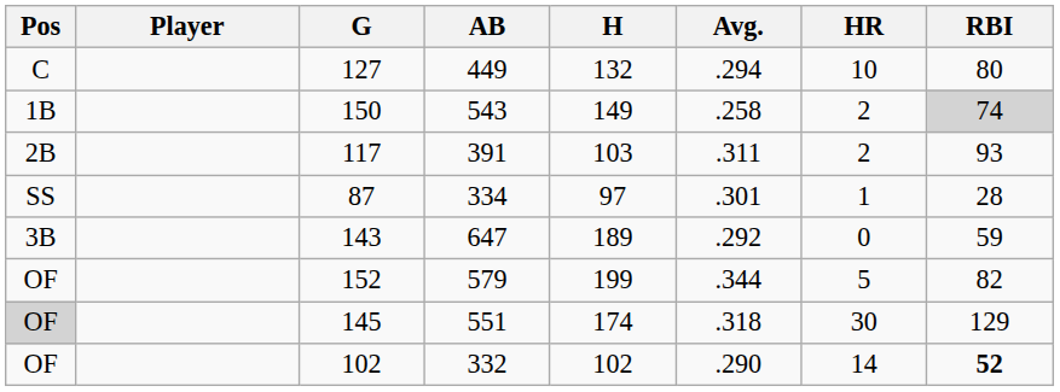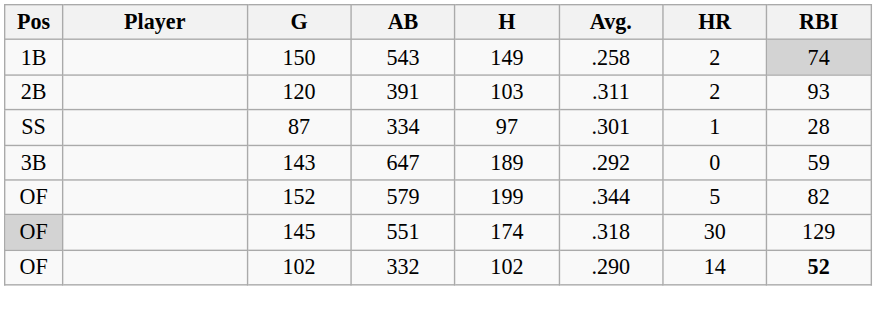 <table class="wikitable sortable">
 <tr>
 <th bgcolor="#DDDDFF" width="5%">Pos</th>
 <th bgcolor="#DDDDFF" width="16%">Player</th>
 <th bgcolor="#DDDDFF" width="9%">G</th>
 <th bgcolor="#DDDDFF" width="9%">AB</th>
 <th bgcolor="#DDDDFF" width="9%">H</th>
 <th bgcolor="#DDDDFF" width="9%">Avg.</th>
 <th bgcolor="#DDDDFF" width="9%">HR</th>
 <th bgcolor="#DDDDFF" width="9%">RBI</th>
-</tr>
-<tr align="center">
-<td>C</td>
-<td></td>
-<td>127</td>
-<td>449</td>
-<td>132</td>
-<td>.294</td>
-<td>10</td>
-<td>80</td>
 </tr>
 <tr align="center">
 <td>1B</td>
 <td></td>
 <td>150</td>
 <td>543</td>
 <td>149</td>
 <td>.258</td>
 <td>2</td>
 <td style="background: lightgrey;">74</td>
 </tr>
 <tr align="center">
 <td>2B</td>
 <td></td>
-<td>117</td>
+<td>120</td>
 <td>391</td>
 <td>103</td>
 <td>.311</td>
 <td>2</td>
 <td>93</td>
 </tr>
 <tr align="center">
 <td>SS</td>
 <td></td>
 <td>87</td>
 <td>334</td>
 <td>97</td>
 <td>.301</td>
 <td>1</td>
 <td>28</td>
 </tr>
 <tr align="center">
 <td>3B</td>
 <td></td>
 <td>143</td>
 <td>647</td>
 <td>189</td>
 <td>.292</td>
 <td>0</td>
 <td>59</td>
 </tr>
 <tr align="center">
 <td>OF</td>
 <td></td>
 <td>152</td>
 <td>579</td>
 <td>199</td>
 <td>.344</td>
 <td>5</td>
 <td>82</td>
 </tr>
 <tr align="center">
 <td style="background: lightgrey;">OF</td>
 <td></td>
 <td>145</td>
 <td>551</td>
 <td>174</td>
 <td>.318</td>
 <td>30</td>
 <td>129</td>
 </tr>
 <tr align="center">
 <td>OF</td>
 <td></td>
 <td>102</td>
 <td>332</td>
 <td>102</td>
 <td>.290</td>
 <td>14</td>
 <td><strong>52</strong></td>
 </tr>
 </table>
